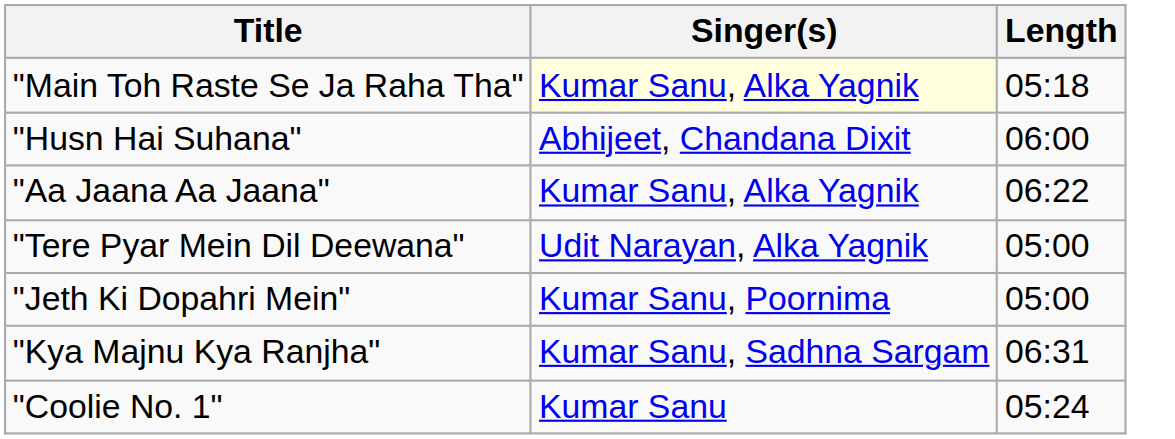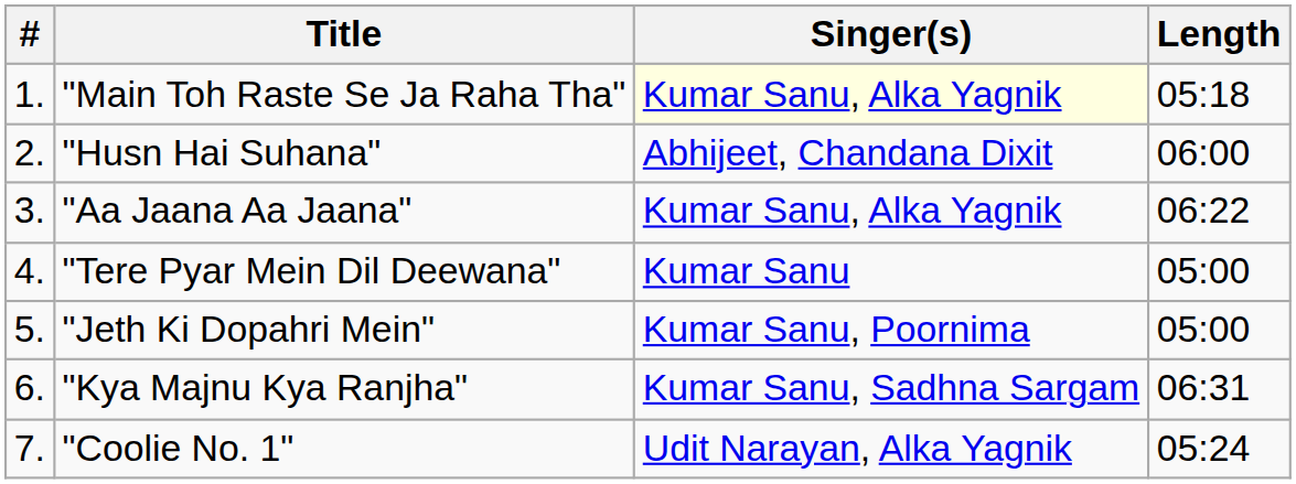 <table class="wikitable sortable">
 <tr>
+<th>#</th>
 <th>Title</th>
 <th>Singer(s)</th>
 <th>Length</th>
 </tr>
 <tr>
+<td>1.</td>
 <td>"Main Toh Raste Se Ja Raha Tha"</td>
 <td style="background: lightyellow;"><a href='#'>Kumar Sanu</a>, <a href='#'>Alka Yagnik</a></td>
 <td>05:18</td>
 </tr>
 <tr>
+<td>2.</td>
 <td>"Husn Hai Suhana"</td>
 <td><a href='#'>Abhijeet</a>, <a href='#'>Chandana Dixit</a></td>
 <td>06:00</td>
 </tr>
 <tr>
+<td>3.</td>
 <td>"Aa Jaana Aa Jaana"</td>
 <td><a href='#'>Kumar Sanu</a>, <a href='#'>Alka Yagnik</a></td>
 <td>06:22</td>
 </tr>
 <tr>
+<td>4.</td>
 <td>"Tere Pyar Mein Dil Deewana"</td>
-<td><a href='#'>Udit Narayan</a>, <a href='#'>Alka Yagnik</a></td>
+<td><a href='#'>Kumar Sanu</a></td>
 <td>05:00</td>
 </tr>
 <tr>
+<td>5.</td>
 <td>"Jeth Ki Dopahri Mein"</td>
 <td><a href='#'>Kumar Sanu</a>, <a href='#'>Poornima</a></td>
 <td>05:00</td>
 </tr>
 <tr>
+<td>6.</td>
 <td>"Kya Majnu Kya Ranjha"</td>
 <td><a href='#'>Kumar Sanu</a>, <a href='#'>Sadhna Sargam</a></td>
 <td>06:31</td>
 </tr>
 <tr>
+<td>7.</td>
 <td>"Coolie No. 1"</td>
-<td><a href='#'>Kumar Sanu</a></td>
+<td><a href='#'>Udit Narayan</a>, <a href='#'>Alka Yagnik</a></td>
 <td>05:24</td>
 </tr>
 </table>
